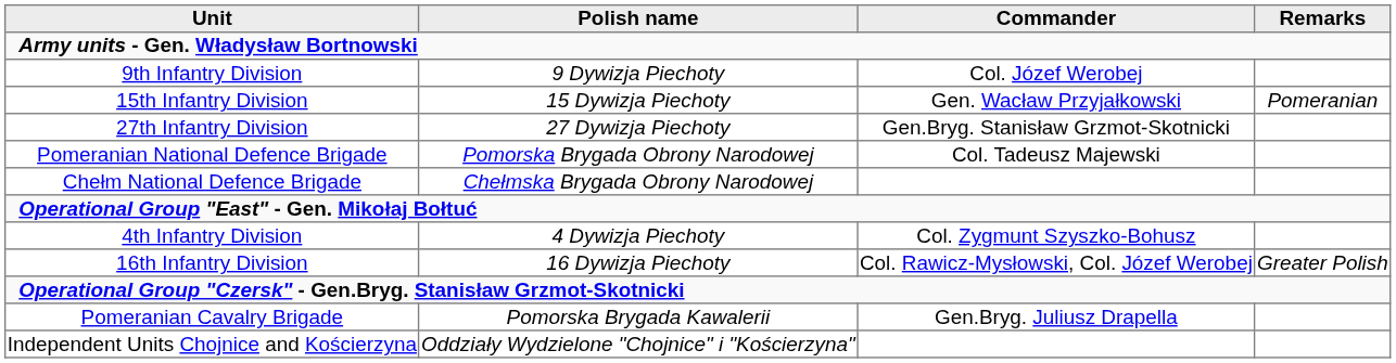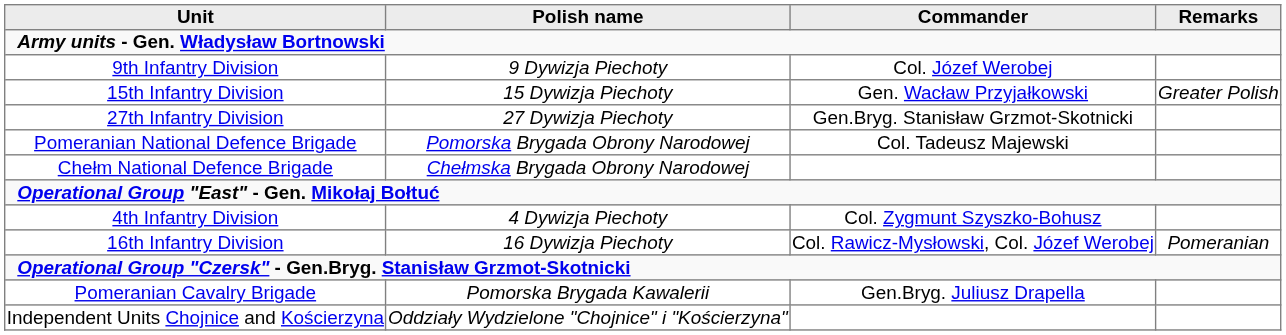 <table border="1" cellpadding="1" cellspacing="0" style="font-size: 85%; border: gray solid 1px; border-collapse: collapse; text-align: center;">
 <tr style="background: #ececec;">
 <th>Unit</th>
 <th>Polish name</th>
 <th>Commander</th>
 <th>Remarks</th>
 </tr>
 <tr>
 <th colspan="14" style="background: #f9f9f9; text-align: left;">  <em>Army units</em> - Gen. <a href='#'>Władysław Bortnowski</a></th>
 </tr>
 <tr>
 <td><a href='#'>9th Infantry Division</a></td>
 <td><em>9 Dywizja Piechoty</em></td>
 <td>Col. <a href='#'>Józef Werobej</a></td>
 <td></td>
 </tr>
 <tr>
 <td><a href='#'>15th Infantry Division</a></td>
 <td><em>15 Dywizja Piechoty</em></td>
 <td>Gen. <a href='#'>Wacław Przyjałkowski</a></td>
-<td><em>Pomeranian</em></td>
+<td><em>Greater Polish</em></td>
 </tr>
 <tr>
 <td><a href='#'>27th Infantry Division</a></td>
 <td><em>27 Dywizja Piechoty</em></td>
 <td>Gen.Bryg. Stanisław Grzmot-Skotnicki</td>
 <td></td>
 </tr>
 <tr>
 <td><a href='#'>Pomeranian National Defence Brigade</a></td>
 <td><em><a href='#'>Pomorska</a> Brygada Obrony Narodowej</em></td>
 <td>Col. Tadeusz Majewski</td>
 <td></td>
 </tr>
 <tr>
 <td><a href='#'>Chełm National Defence Brigade</a></td>
 <td><em><a href='#'>Chełmska</a> Brygada Obrony Narodowej</em></td>
 <td></td>
 <td></td>
 </tr>
 <tr>
 <th colspan="14" style="background: #f9f9f9; text-align: left;">  <em><a href='#'>Operational Group</a> "East"</em> - Gen. <a href='#'>Mikołaj Bołtuć</a></th>
 </tr>
 <tr>
 <td><a href='#'>4th Infantry Division</a></td>
 <td><em>4 Dywizja Piechoty</em></td>
 <td>Col. <a href='#'>Zygmunt Szyszko-Bohusz</a></td>
 <td></td>
 </tr>
 <tr>
 <td><a href='#'>16th Infantry Division</a></td>
 <td><em>16 Dywizja Piechoty</em></td>
 <td>Col. <a href='#'>Rawicz-Mysłowski</a>, Col. <a href='#'>Józef Werobej</a></td>
-<td><em>Greater Polish</em></td>
+<td><em>Pomeranian</em></td>
 </tr>
 <tr>
 <th colspan="14" style="background: #f9f9f9; text-align: left;">  <em><a href='#'>Operational Group "Czersk"</a></em> - Gen.Bryg. <a href='#'>Stanisław Grzmot-Skotnicki</a></th>
 </tr>
 <tr>
 <td><a href='#'>Pomeranian Cavalry Brigade</a></td>
 <td><em>Pomorska Brygada Kawalerii</em></td>
 <td>Gen.Bryg. <a href='#'>Juliusz Drapella</a></td>
 <td></td>
 </tr>
 <tr>
 <td>Independent Units <a href='#'>Chojnice</a> and <a href='#'>Kościerzyna</a></td>
 <td><em>Oddziały Wydzielone "Chojnice" i "Kościerzyna"</em></td>
 <td></td>
 <td></td>
 </tr>
 </table>
